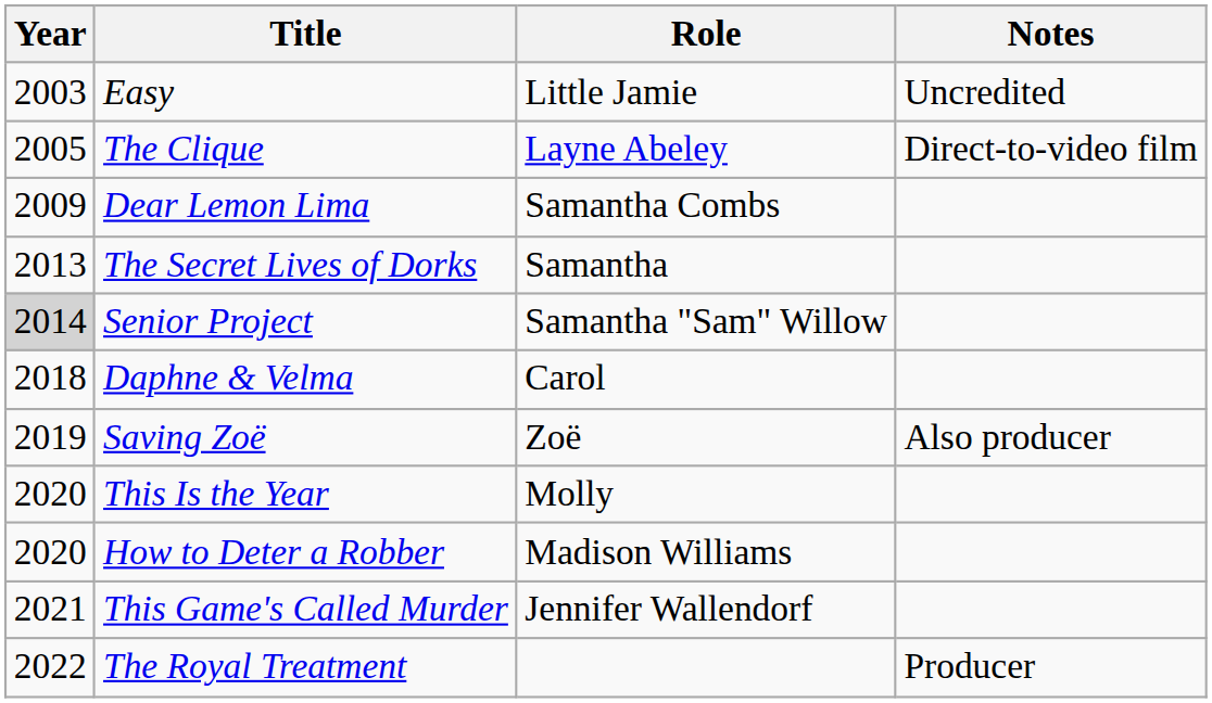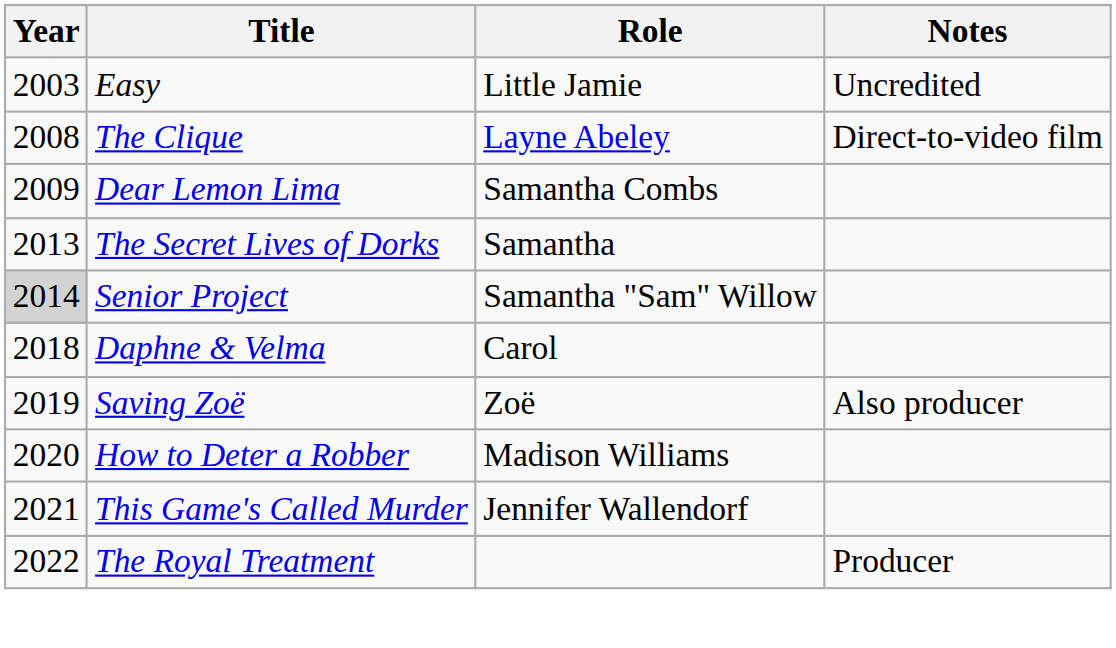 <table class="wikitable sortable">
 <tr>
 <th>Year</th>
 <th>Title</th>
 <th>Role</th>
 <th class="unsortable">Notes</th>
 </tr>
 <tr>
 <td>2003</td>
 <td><em>Easy</em></td>
 <td>Little Jamie</td>
 <td>Uncredited</td>
 </tr>
 <tr>
-<td>2005</td>
+<td>2008</td>
 <td><em><a href='#'>The Clique</a></em></td>
 <td><a href='#'>Layne Abeley</a></td>
 <td>Direct-to-video film</td>
 </tr>
 <tr>
 <td>2009</td>
 <td><em><a href='#'>Dear Lemon Lima</a></em></td>
 <td>Samantha Combs</td>
 <td></td>
 </tr>
 <tr>
 <td>2013</td>
 <td><em><a href='#'>The Secret Lives of Dorks</a></em></td>
 <td>Samantha</td>
 <td></td>
 </tr>
 <tr>
 <td style="background: lightgrey;">2014</td>
 <td><em><a href='#'>Senior Project</a></em></td>
 <td>Samantha "Sam" Willow</td>
 <td></td>
 </tr>
 <tr>
 <td>2018</td>
 <td><em><a href='#'>Daphne & Velma</a></em></td>
 <td>Carol</td>
 <td></td>
 </tr>
 <tr>
 <td>2019</td>
 <td><em><a href='#'>Saving Zoë</a></em></td>
 <td>Zoë</td>
 <td>Also producer</td>
 </tr>
 <tr>
 <td>2020</td>
-<td><em><a href='#'>This Is the Year</a></em></td>
-<td>Molly</td>
-<td></td>
-</tr>
-<tr>
-<td>2020</td>
 <td><em><a href='#'>How to Deter a Robber</a></em></td>
 <td>Madison Williams</td>
 <td></td>
 </tr>
 <tr>
 <td>2021</td>
 <td><em><a href='#'>This Game's Called Murder</a></em></td>
 <td>Jennifer Wallendorf</td>
 <td></td>
 </tr>
 <tr>
 <td>2022</td>
 <td><em><a href='#'>The Royal Treatment</a></em></td>
 <td></td>
 <td>Producer</td>
 </tr>
 </table>
